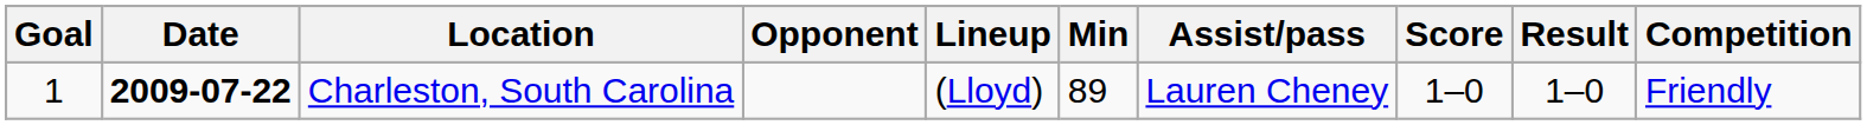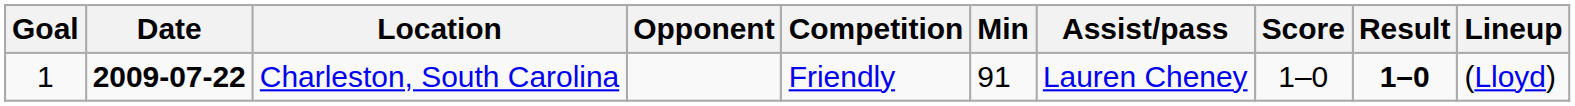 <table class="wikitable" style="font-size:90%">
 <tr>
 <th>Goal</th>
 <th>Date</th>
 <th>Location</th>
 <th>Opponent</th>
-<th>Lineup</th>
+<th>Competition</th>
 <th>Min</th>
 <th>Assist/pass</th>
 <th>Score</th>
 <th>Result</th>
-<th>Competition</th>
+<th>Lineup</th>
 </tr>
 <tr>
 <td align=center>1</td>
 <td><strong>2009-07-22</strong></td>
 <td> <a href='#'>Charleston, South Carolina</a></td>
 <td></td>
-<td> (<a href='#'>Lloyd</a>)</td>
-<td>89</td>
+<td><a href='#'>Friendly</a></td>
+<td>91</td>
 <td><a href='#'>Lauren Cheney</a></td>
 <td align=center>1–0</td>
-<td align=center>1–0</td>
-<td><a href='#'>Friendly</a></td>
+<td align=center><strong>1–0</strong></td>
+<td> (<a href='#'>Lloyd</a>)</td>
 </tr>
 </table>
